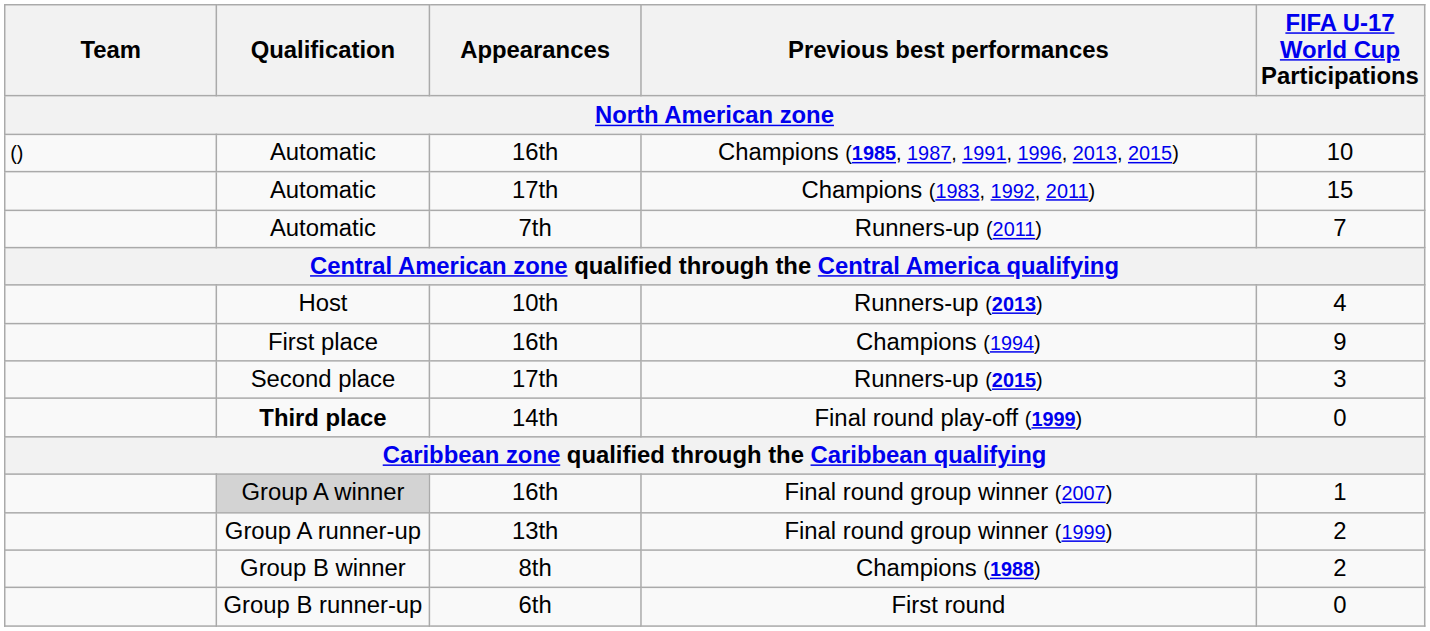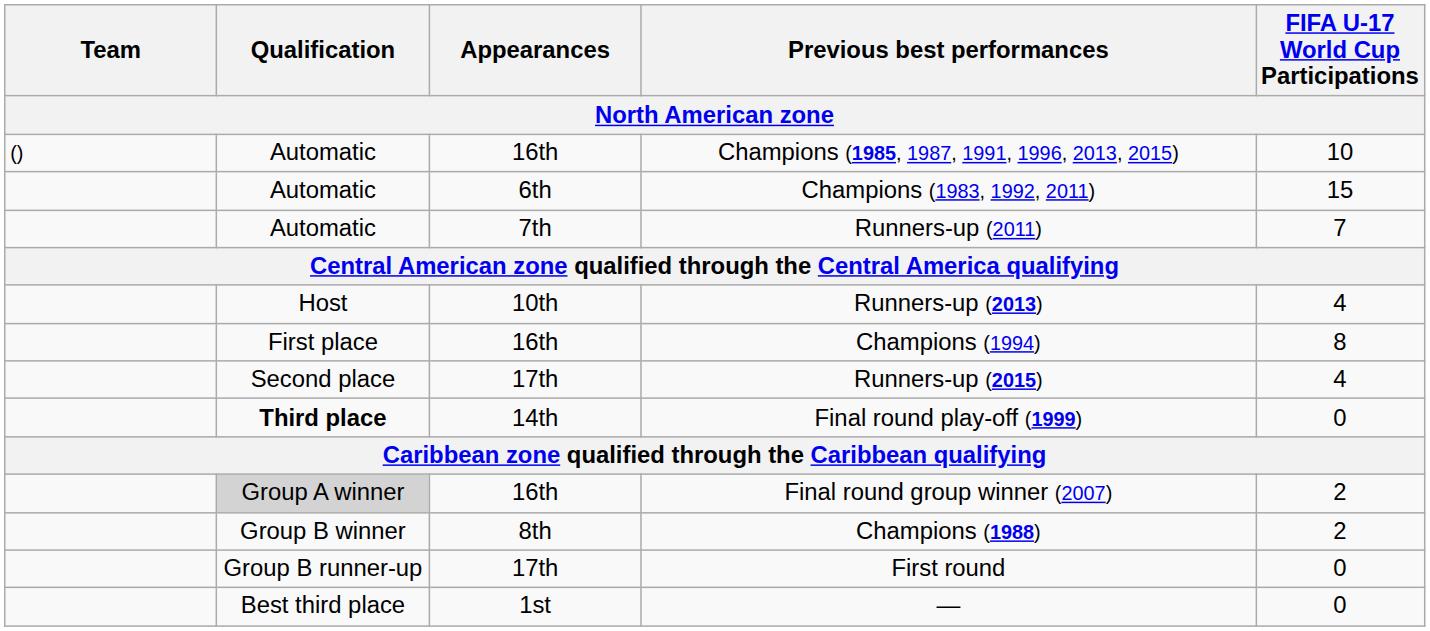 <table class="wikitable">
 <tr>
 <th width=135px>Team</th>
 <th width=135px>Qualification</th>
 <th width=135px>Appearances</th>
 <th width=405px>Previous best performances</th>
 <th width=90px><a href='#'>FIFA U-17 World Cup</a><br> Participations</th>
 </tr>
 <tr>
 <th colspan=5><a href='#'>North American zone</a></th>
 </tr>
 <tr>
 <td align=left> <small>()</small></td>
 <td align=center>Automatic</td>
 <td align=center>16th</td>
 <td align=center>Champions <small>(<strong><a href='#'>1985</a></strong>, <a href='#'>1987</a>, <a href='#'>1991</a>, <a href='#'>1996</a>, <a href='#'>2013</a>, <a href='#'>2015</a>)</small></td>
 <td align=center>10</td>
 </tr>
 <tr>
 <td align=left></td>
 <td align=center>Automatic</td>
-<td align=center>17th</td>
+<td align=center>6th</td>
 <td align=center>Champions <small>(<a href='#'>1983</a>, <a href='#'>1992</a>, <a href='#'>2011</a>)</small></td>
 <td align=center>15</td>
 </tr>
 <tr>
 <td align=left></td>
 <td align=center>Automatic</td>
 <td align=center>7th</td>
 <td align=center>Runners-up <small>(<a href='#'>2011</a>)</small></td>
 <td align=center>7</td>
 </tr>
 <tr>
 <th colspan=5><a href='#'>Central American zone</a> qualified through the <a href='#'>Central America qualifying</a></th>
 </tr>
 <tr>
 <td align=left></td>
 <td align=center>Host</td>
 <td align=center>10th</td>
 <td align=center>Runners-up <small>(<strong><a href='#'>2013</a></strong>)</small></td>
 <td align=center>4</td>
 </tr>
 <tr>
 <td align=left></td>
 <td align=center>First place</td>
 <td align=center>16th</td>
 <td align=center>Champions <small>(<a href='#'>1994</a>)</small></td>
-<td align=center>9</td>
+<td align=center>8</td>
 </tr>
 <tr>
 <td align=left></td>
 <td align=center>Second place</td>
 <td align=center>17th</td>
 <td align=center>Runners-up <small>(<strong><a href='#'>2015</a></strong>)</small></td>
-<td align=center>3</td>
+<td align=center>4</td>
 </tr>
 <tr>
 <td align=left></td>
 <td align=center><strong>Third place</strong></td>
 <td align=center>14th</td>
 <td align=center>Final round play-off <small>(<strong><a href='#'>1999</a></strong>)</small></td>
 <td align=center>0</td>
 </tr>
 <tr>
 <th colspan=5><a href='#'>Caribbean zone</a> qualified through the <a href='#'>Caribbean qualifying</a></th>
 </tr>
 <tr>
 <td align=left></td>
 <td align=center style="background: lightgrey;">Group A winner</td>
 <td align=center>16th</td>
 <td align=center>Final round group winner <small>(<a href='#'>2007</a>)</small></td>
-<td align=center>1</td>
-</tr>
-<tr>
-<td align=left></td>
-<td align=center>Group A runner-up</td>
-<td align=center>13th</td>
-<td align=center>Final round group winner <small>(<a href='#'>1999</a>)</small></td>
 <td align=center>2</td>
 </tr>
 <tr>
 <td align=left></td>
 <td align=center>Group B winner</td>
 <td align=center>8th</td>
 <td align=center>Champions <small>(<strong><a href='#'>1988</a></strong>)</small></td>
 <td align=center>2</td>
 </tr>
 <tr>
 <td align=left></td>
 <td align=center>Group B runner-up</td>
-<td align=center>6th</td>
+<td align=center>17th</td>
 <td align=center>First round</td>
 <td align=center>0</td>
 </tr>
+<tr>
+<td align=left></td>
+<td align=center>Best third place</td>
+<td align=center>1st</td>
+<td align=center>—</td>
+<td align=center>0</td>
+</tr>
 </table>
